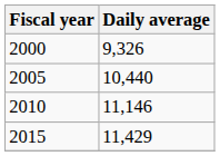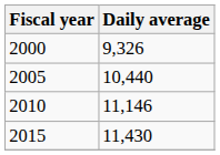 <table class="wikitable">
 <tr>
 <th>Fiscal year</th>
 <th>Daily average</th>
 </tr>
 <tr>
 <td>2000</td>
 <td>9,326</td>
 </tr>
 <tr>
 <td>2005</td>
 <td>10,440</td>
 </tr>
 <tr>
 <td>2010</td>
 <td>11,146</td>
 </tr>
 <tr>
 <td>2015</td>
-<td>11,429</td>
+<td>11,430</td>
 </tr>
 <tr>
 </tr>
 </table>
